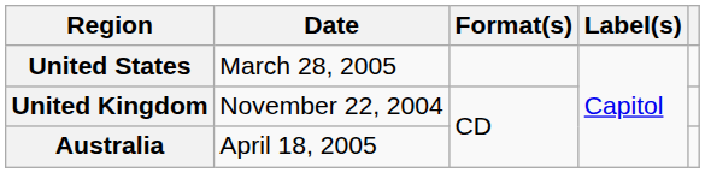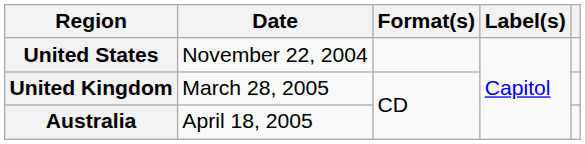 <table class="wikitable plainrowheaders">
 <tr>
 <th scope="col">Region</th>
 <th scope="col">Date</th>
 <th scope="col">Format(s)</th>
 <th scope="col">Label(s)</th>
 <th scope="col"></th>
 </tr>
 <tr>
 <th scope="row">United States</th>
-<td>March 28, 2005</td>
+<td>November 22, 2004</td>
 <td></td>
 <td rowspan="3"><a href='#'>Capitol</a></td>
 <td align="center"></td>
 </tr>
 <tr>
 <th scope="row">United Kingdom</th>
-<td>November 22, 2004</td>
+<td>March 28, 2005</td>
 <td rowspan="2">CD</td>
 <td align="center"></td>
 </tr>
 <tr>
 <th scope="row">Australia</th>
 <td>April 18, 2005</td>
 <td align="center"></td>
 </tr>
 </table>
